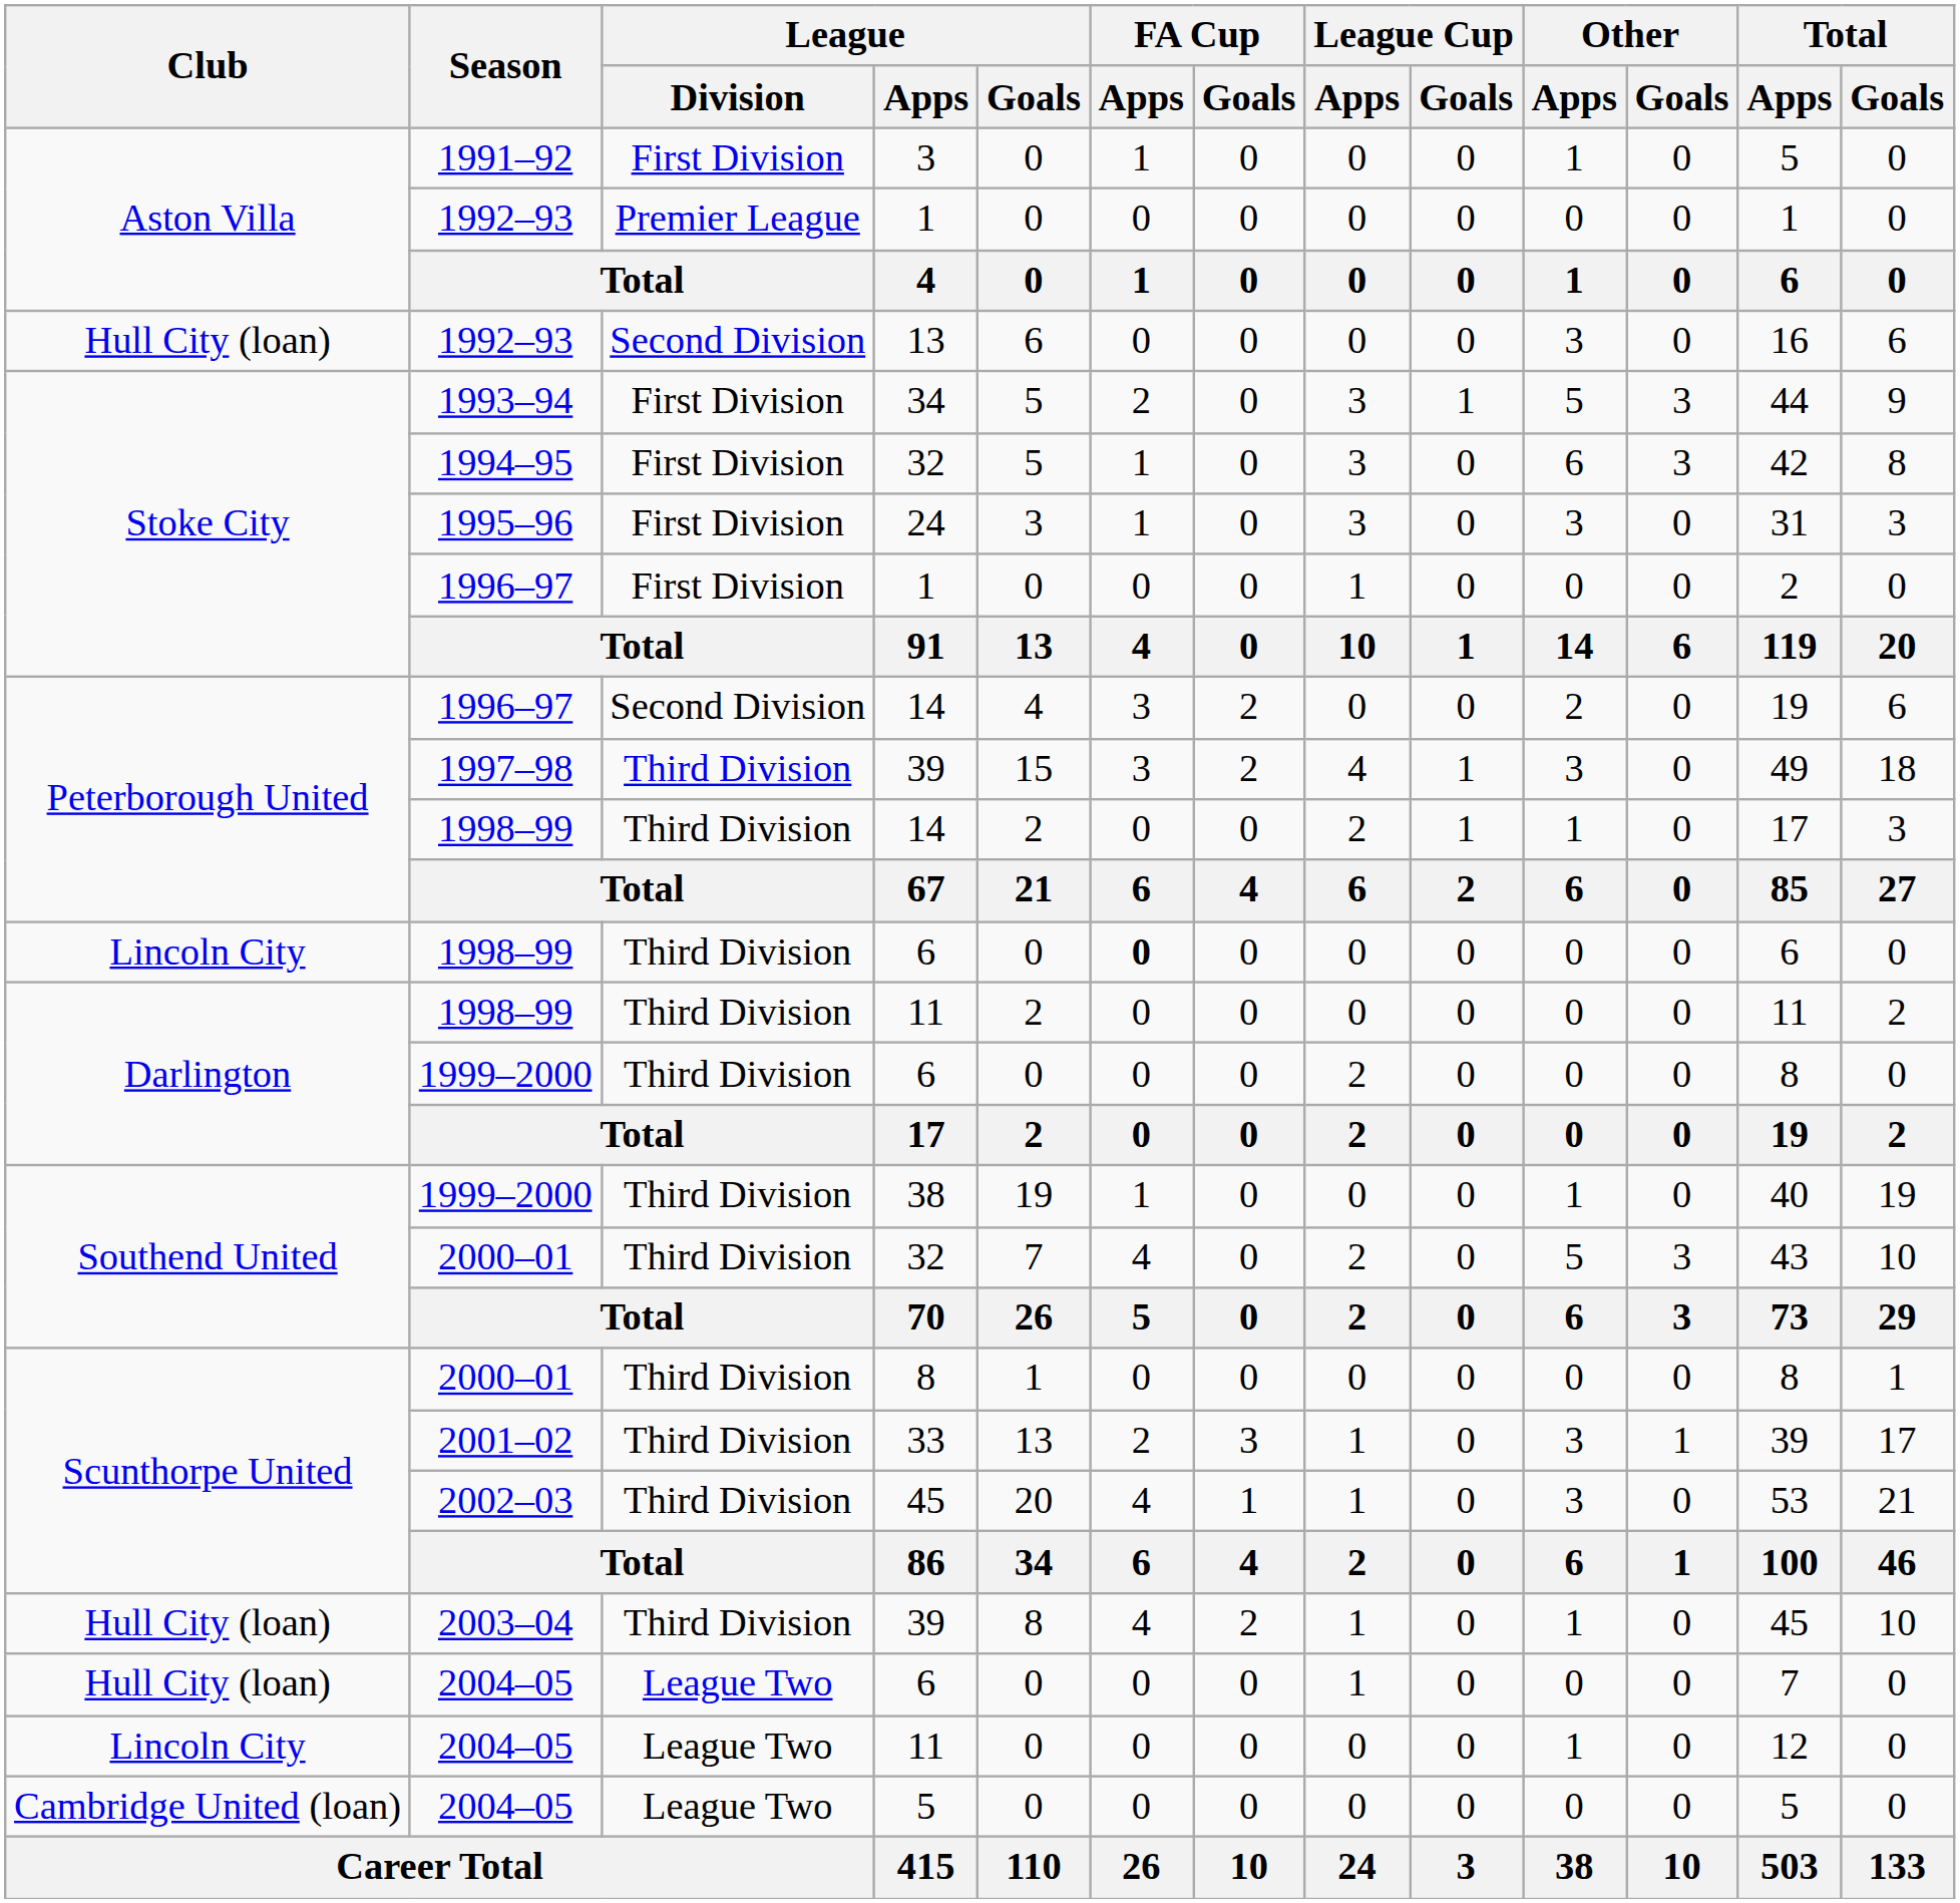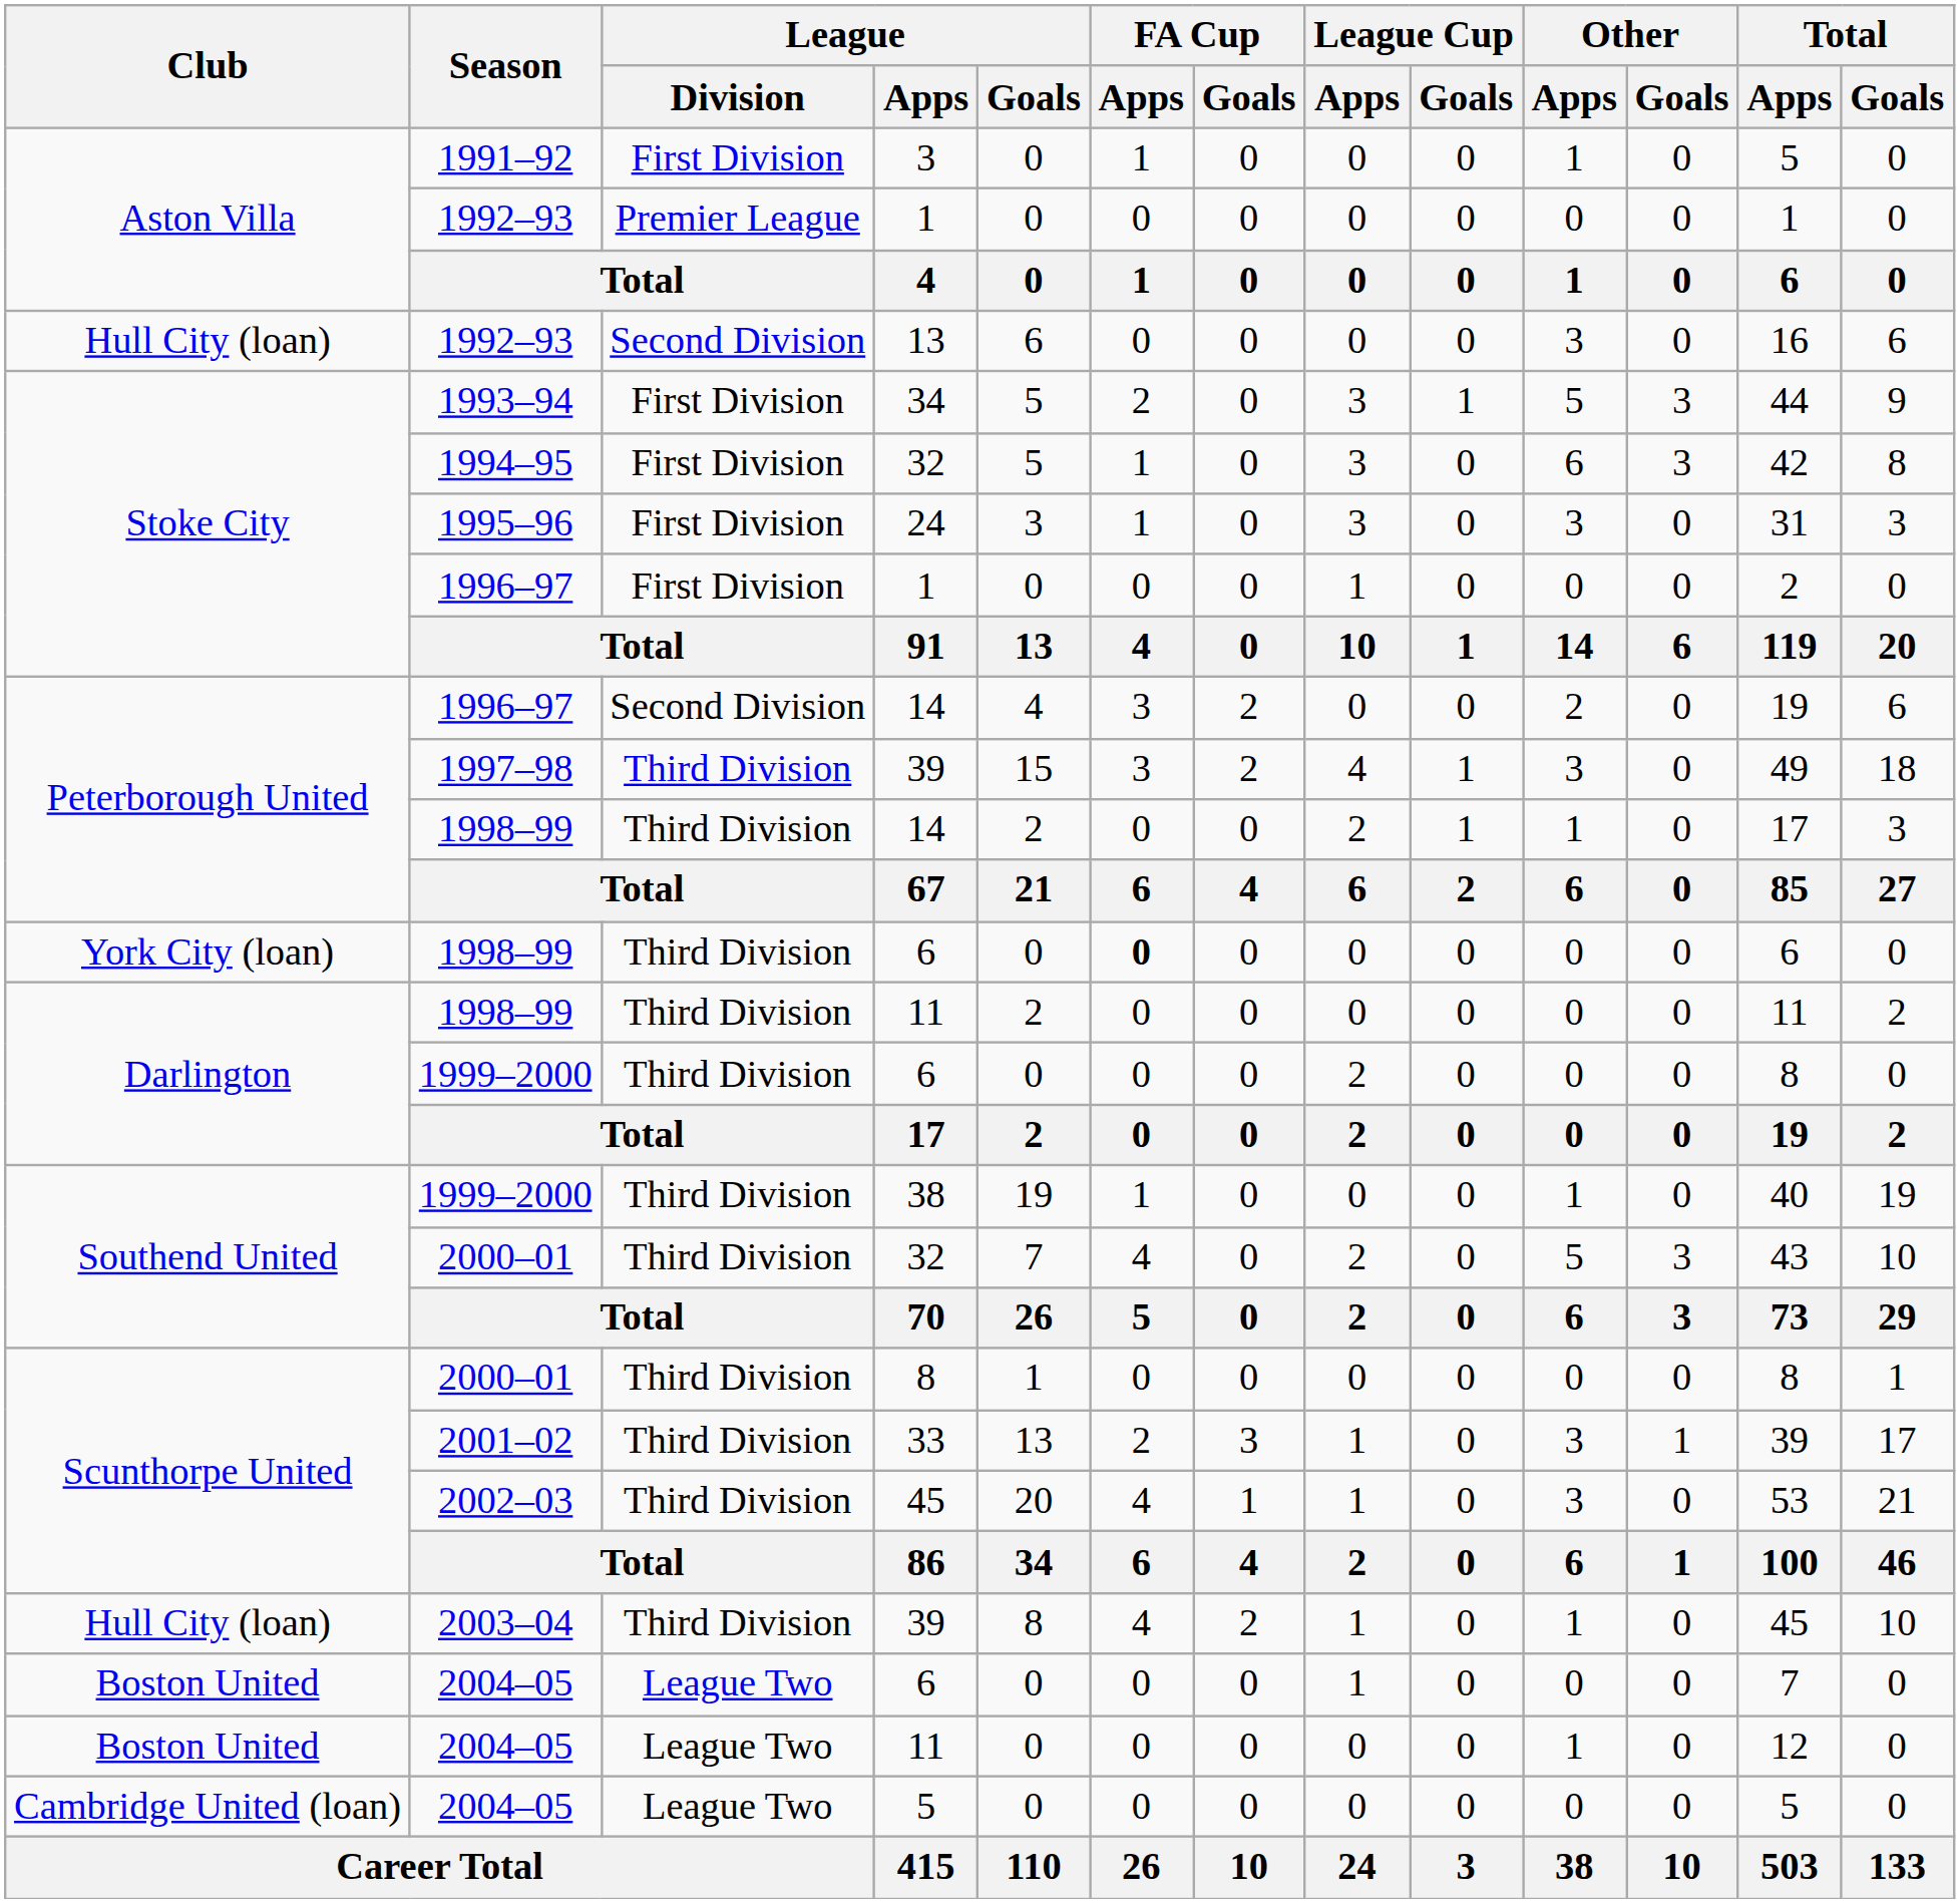 <table class="wikitable" style="text-align: center;">
 <tr>
 <th rowspan="2">Club</th>
 <th rowspan="2">Season</th>
 <th colspan="3">League</th>
 <th colspan="2">FA Cup</th>
 <th colspan="2">League Cup</th>
 <th colspan="2">Other</th>
 <th colspan="2">Total</th>
 </tr>
 <tr>
 <th>Division</th>
 <th>Apps</th>
 <th>Goals</th>
 <th>Apps</th>
 <th>Goals</th>
 <th>Apps</th>
 <th>Goals</th>
 <th>Apps</th>
 <th>Goals</th>
 <th>Apps</th>
 <th>Goals</th>
 </tr>
 <tr>
 <td rowspan=3><a href='#'>Aston Villa</a></td>
 <td><a href='#'>1991–92</a></td>
 <td><a href='#'>First Division</a></td>
 <td>3</td>
 <td>0</td>
 <td>1</td>
 <td>0</td>
 <td>0</td>
 <td>0</td>
 <td>1</td>
 <td>0</td>
 <td>5</td>
 <td>0</td>
 </tr>
 <tr>
 <td><a href='#'>1992–93</a></td>
 <td><a href='#'>Premier League</a></td>
 <td>1</td>
 <td>0</td>
 <td>0</td>
 <td>0</td>
 <td>0</td>
 <td>0</td>
 <td>0</td>
 <td>0</td>
 <td>1</td>
 <td>0</td>
 </tr>
 <tr>
 <th colspan=2>Total</th>
 <th>4</th>
 <th>0</th>
 <th>1</th>
 <th>0</th>
 <th>0</th>
 <th>0</th>
 <th>1</th>
 <th>0</th>
 <th>6</th>
 <th>0</th>
 </tr>
 <tr>
 <td><a href='#'>Hull City</a> (loan)</td>
 <td><a href='#'>1992–93</a></td>
 <td><a href='#'>Second Division</a></td>
 <td>13</td>
 <td>6</td>
 <td>0</td>
 <td>0</td>
 <td>0</td>
 <td>0</td>
 <td>3</td>
 <td>0</td>
 <td>16</td>
 <td>6</td>
 </tr>
 <tr>
 <td rowspan="5"><a href='#'>Stoke City</a></td>
 <td><a href='#'>1993–94</a></td>
 <td>First Division</td>
 <td>34</td>
 <td>5</td>
 <td>2</td>
 <td>0</td>
 <td>3</td>
 <td>1</td>
 <td>5</td>
 <td>3</td>
 <td>44</td>
 <td>9</td>
 </tr>
 <tr>
 <td><a href='#'>1994–95</a></td>
 <td>First Division</td>
 <td>32</td>
 <td>5</td>
 <td>1</td>
 <td>0</td>
 <td>3</td>
 <td>0</td>
 <td>6</td>
 <td>3</td>
 <td>42</td>
 <td>8</td>
 </tr>
 <tr>
 <td><a href='#'>1995–96</a></td>
 <td>First Division</td>
 <td>24</td>
 <td>3</td>
 <td>1</td>
 <td>0</td>
 <td>3</td>
 <td>0</td>
 <td>3</td>
 <td>0</td>
 <td>31</td>
 <td>3</td>
 </tr>
 <tr>
 <td><a href='#'>1996–97</a></td>
 <td>First Division</td>
 <td>1</td>
 <td>0</td>
 <td>0</td>
 <td>0</td>
 <td>1</td>
 <td>0</td>
 <td>0</td>
 <td>0</td>
 <td>2</td>
 <td>0</td>
 </tr>
 <tr>
 <th colspan=2>Total</th>
 <th>91</th>
 <th>13</th>
 <th>4</th>
 <th>0</th>
 <th>10</th>
 <th>1</th>
 <th>14</th>
 <th>6</th>
 <th>119</th>
 <th>20</th>
 </tr>
 <tr>
 <td rowspan="4"><a href='#'>Peterborough United</a></td>
 <td><a href='#'>1996–97</a></td>
 <td>Second Division</td>
 <td>14</td>
 <td>4</td>
 <td>3</td>
 <td>2</td>
 <td>0</td>
 <td>0</td>
 <td>2</td>
 <td>0</td>
 <td>19</td>
 <td>6</td>
 </tr>
 <tr>
 <td><a href='#'>1997–98</a></td>
 <td><a href='#'>Third Division</a></td>
 <td>39</td>
 <td>15</td>
 <td>3</td>
 <td>2</td>
 <td>4</td>
 <td>1</td>
 <td>3</td>
 <td>0</td>
 <td>49</td>
 <td>18</td>
 </tr>
 <tr>
 <td><a href='#'>1998–99</a></td>
 <td>Third Division</td>
 <td>14</td>
 <td>2</td>
 <td>0</td>
 <td>0</td>
 <td>2</td>
 <td>1</td>
 <td>1</td>
 <td>0</td>
 <td>17</td>
 <td>3</td>
 </tr>
 <tr>
 <th colspan=2>Total</th>
 <th>67</th>
 <th>21</th>
 <th>6</th>
 <th>4</th>
 <th>6</th>
 <th>2</th>
 <th>6</th>
 <th>0</th>
 <th>85</th>
 <th>27</th>
 </tr>
 <tr>
-<td><a href='#'>Lincoln City</a></td>
+<td><a href='#'>York City</a> (loan)</td>
 <td><a href='#'>1998–99</a></td>
 <td>Third Division</td>
 <td>6</td>
 <td>0</td>
 <td><strong>0</strong></td>
 <td>0</td>
 <td>0</td>
 <td>0</td>
 <td>0</td>
 <td>0</td>
 <td>6</td>
 <td>0</td>
 </tr>
 <tr>
 <td rowspan="3"><a href='#'>Darlington</a></td>
 <td><a href='#'>1998–99</a></td>
 <td>Third Division</td>
 <td>11</td>
 <td>2</td>
 <td>0</td>
 <td>0</td>
 <td>0</td>
 <td>0</td>
 <td>0</td>
 <td>0</td>
 <td>11</td>
 <td>2</td>
 </tr>
 <tr>
 <td><a href='#'>1999–2000</a></td>
 <td>Third Division</td>
 <td>6</td>
 <td>0</td>
 <td>0</td>
 <td>0</td>
 <td>2</td>
 <td>0</td>
 <td>0</td>
 <td>0</td>
 <td>8</td>
 <td>0</td>
 </tr>
 <tr>
 <th colspan=2>Total</th>
 <th>17</th>
 <th>2</th>
 <th>0</th>
 <th>0</th>
 <th>2</th>
 <th>0</th>
 <th>0</th>
 <th>0</th>
 <th>19</th>
 <th>2</th>
 </tr>
 <tr>
 <td rowspan="3"><a href='#'>Southend United</a></td>
 <td><a href='#'>1999–2000</a></td>
 <td>Third Division</td>
 <td>38</td>
 <td>19</td>
 <td>1</td>
 <td>0</td>
 <td>0</td>
 <td>0</td>
 <td>1</td>
 <td>0</td>
 <td>40</td>
 <td>19</td>
 </tr>
 <tr>
 <td><a href='#'>2000–01</a></td>
 <td>Third Division</td>
 <td>32</td>
 <td>7</td>
 <td>4</td>
 <td>0</td>
 <td>2</td>
 <td>0</td>
 <td>5</td>
 <td>3</td>
 <td>43</td>
 <td>10</td>
 </tr>
 <tr>
 <th colspan=2>Total</th>
 <th>70</th>
 <th>26</th>
 <th>5</th>
 <th>0</th>
 <th>2</th>
 <th>0</th>
 <th>6</th>
 <th>3</th>
 <th>73</th>
 <th>29</th>
 </tr>
 <tr>
 <td rowspan="4"><a href='#'>Scunthorpe United</a></td>
 <td><a href='#'>2000–01</a></td>
 <td>Third Division</td>
 <td>8</td>
 <td>1</td>
 <td>0</td>
 <td>0</td>
 <td>0</td>
 <td>0</td>
 <td>0</td>
 <td>0</td>
 <td>8</td>
 <td>1</td>
 </tr>
 <tr>
 <td><a href='#'>2001–02</a></td>
 <td>Third Division</td>
 <td>33</td>
 <td>13</td>
 <td>2</td>
 <td>3</td>
 <td>1</td>
 <td>0</td>
 <td>3</td>
 <td>1</td>
 <td>39</td>
 <td>17</td>
 </tr>
 <tr>
 <td><a href='#'>2002–03</a></td>
 <td>Third Division</td>
 <td>45</td>
 <td>20</td>
 <td>4</td>
 <td>1</td>
 <td>1</td>
 <td>0</td>
 <td>3</td>
 <td>0</td>
 <td>53</td>
 <td>21</td>
 </tr>
 <tr>
 <th colspan=2>Total</th>
 <th>86</th>
 <th>34</th>
 <th>6</th>
 <th>4</th>
 <th>2</th>
 <th>0</th>
 <th>6</th>
 <th>1</th>
 <th>100</th>
 <th>46</th>
 </tr>
 <tr>
 <td><a href='#'>Hull City</a> (loan)</td>
 <td><a href='#'>2003–04</a></td>
 <td>Third Division</td>
 <td>39</td>
 <td>8</td>
 <td>4</td>
 <td>2</td>
 <td>1</td>
 <td>0</td>
 <td>1</td>
 <td>0</td>
 <td>45</td>
 <td>10</td>
 </tr>
 <tr>
-<td><a href='#'>Hull City</a> (loan)</td>
+<td><a href='#'>Boston United</a></td>
 <td><a href='#'>2004–05</a></td>
 <td><a href='#'>League Two</a></td>
 <td>6</td>
 <td>0</td>
 <td>0</td>
 <td>0</td>
 <td>1</td>
 <td>0</td>
 <td>0</td>
 <td>0</td>
 <td>7</td>
 <td>0</td>
 </tr>
 <tr>
-<td><a href='#'>Lincoln City</a></td>
+<td><a href='#'>Boston United</a></td>
 <td><a href='#'>2004–05</a></td>
 <td>League Two</td>
 <td>11</td>
 <td>0</td>
 <td>0</td>
 <td>0</td>
 <td>0</td>
 <td>0</td>
 <td>1</td>
 <td>0</td>
 <td>12</td>
 <td>0</td>
 </tr>
 <tr>
 <td><a href='#'>Cambridge United</a> (loan)</td>
 <td><a href='#'>2004–05</a></td>
 <td>League Two</td>
 <td>5</td>
 <td>0</td>
 <td>0</td>
 <td>0</td>
 <td>0</td>
 <td>0</td>
 <td>0</td>
 <td>0</td>
 <td>5</td>
 <td>0</td>
 </tr>
 <tr>
 <th colspan="3">Career Total</th>
 <th>415</th>
 <th>110</th>
 <th>26</th>
 <th>10</th>
 <th>24</th>
 <th>3</th>
 <th>38</th>
 <th>10</th>
 <th>503</th>
 <th>133</th>
 </tr>
 </table>
